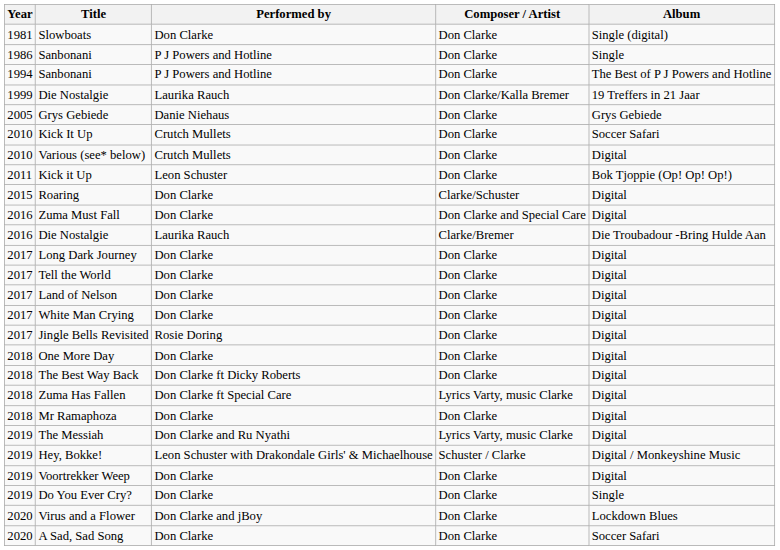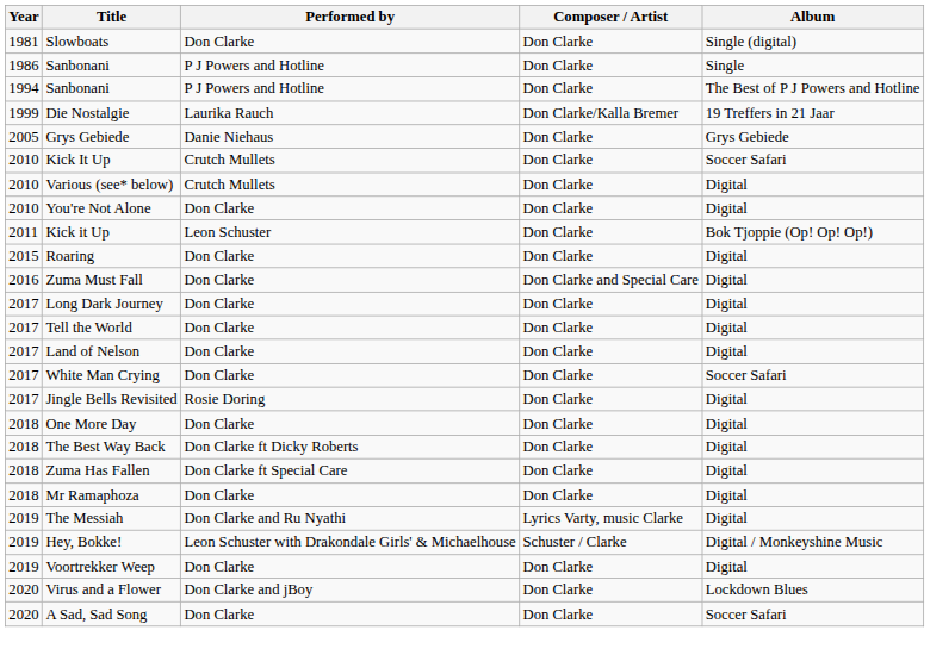 <table class="wikitable">
 <tr>
 <th>Year</th>
 <th>Title</th>
 <th>Performed by</th>
 <th>Composer / Artist</th>
 <th>Album</th>
 </tr>
 <tr>
 <td>1981</td>
 <td>Slowboats</td>
 <td>Don Clarke</td>
 <td>Don Clarke</td>
 <td>Single (digital)</td>
 </tr>
 <tr>
 <td>1986</td>
 <td>Sanbonani</td>
 <td>P J Powers and Hotline</td>
 <td>Don Clarke</td>
 <td>Single</td>
 </tr>
 <tr>
 <td>1994</td>
 <td>Sanbonani</td>
 <td>P J Powers and Hotline</td>
 <td>Don Clarke</td>
 <td>The Best of P J Powers and Hotline</td>
 </tr>
 <tr>
 <td>1999</td>
 <td>Die Nostalgie</td>
 <td>Laurika Rauch</td>
 <td>Don Clarke/Kalla Bremer</td>
 <td>19 Treffers in 21 Jaar</td>
 </tr>
 <tr>
 <td>2005</td>
 <td>Grys Gebiede</td>
 <td>Danie Niehaus</td>
 <td>Don Clarke</td>
 <td>Grys Gebiede</td>
 </tr>
 <tr>
 <td>2010</td>
 <td>Kick It Up</td>
 <td>Crutch Mullets</td>
 <td>Don Clarke</td>
 <td>Soccer Safari</td>
 </tr>
 <tr>
 <td>2010</td>
 <td>Various (see* below)</td>
 <td>Crutch Mullets</td>
 <td>Don Clarke</td>
 <td>Digital</td>
 </tr>
 <tr>
+<td>2010</td>
+<td>You're Not Alone</td>
+<td>Don Clarke</td>
+<td>Don Clarke</td>
+<td>Digital</td>
+</tr>
+<tr>
 <td>2011</td>
 <td>Kick it Up</td>
 <td>Leon Schuster</td>
 <td>Don Clarke</td>
 <td>Bok Tjoppie (Op! Op! Op!)</td>
 </tr>
 <tr>
 <td>2015</td>
 <td>Roaring</td>
 <td>Don Clarke</td>
-<td>Clarke/Schuster</td>
+<td>Don Clarke</td>
 <td>Digital</td>
 </tr>
 <tr>
 <td>2016</td>
 <td>Zuma Must Fall</td>
 <td>Don Clarke</td>
 <td>Don Clarke and Special Care</td>
 <td>Digital</td>
-</tr>
-<tr>
-<td>2016</td>
-<td>Die Nostalgie</td>
-<td>Laurika Rauch</td>
-<td>Clarke/Bremer</td>
-<td>Die Troubadour -Bring Hulde Aan</td>
 </tr>
 <tr>
 <td>2017</td>
 <td>Long Dark Journey</td>
 <td>Don Clarke</td>
 <td>Don Clarke</td>
 <td>Digital</td>
 </tr>
 <tr>
 <td>2017</td>
 <td>Tell the World</td>
 <td>Don Clarke</td>
 <td>Don Clarke</td>
 <td>Digital</td>
 </tr>
 <tr>
 <td>2017</td>
 <td>Land of Nelson</td>
 <td>Don Clarke</td>
 <td>Don Clarke</td>
 <td>Digital</td>
 </tr>
 <tr>
 <td>2017</td>
 <td>White Man Crying</td>
 <td>Don Clarke</td>
 <td>Don Clarke</td>
-<td>Digital</td>
+<td>Soccer Safari</td>
 </tr>
 <tr>
 <td>2017</td>
 <td>Jingle Bells Revisited</td>
 <td>Rosie Doring</td>
 <td>Don Clarke</td>
 <td>Digital</td>
 </tr>
 <tr>
 <td>2018</td>
 <td>One More Day</td>
 <td>Don Clarke</td>
 <td>Don Clarke</td>
 <td>Digital</td>
 </tr>
 <tr>
 <td>2018</td>
 <td>The Best Way Back</td>
 <td>Don Clarke ft Dicky Roberts</td>
 <td>Don Clarke</td>
 <td>Digital</td>
 </tr>
 <tr>
 <td>2018</td>
 <td>Zuma Has Fallen</td>
 <td>Don Clarke ft Special Care</td>
-<td>Lyrics Varty, music Clarke</td>
+<td>Don Clarke</td>
 <td>Digital</td>
 </tr>
 <tr>
 <td>2018</td>
 <td>Mr Ramaphoza</td>
 <td>Don Clarke</td>
 <td>Don Clarke</td>
 <td>Digital</td>
 </tr>
 <tr>
 <td>2019</td>
 <td>The Messiah</td>
 <td>Don Clarke and Ru Nyathi</td>
 <td>Lyrics Varty, music Clarke</td>
 <td>Digital</td>
 </tr>
 <tr>
 <td>2019</td>
 <td>Hey, Bokke!</td>
 <td>Leon Schuster with Drakondale Girls' & Michaelhouse</td>
 <td>Schuster / Clarke</td>
 <td>Digital / Monkeyshine Music</td>
 </tr>
 <tr>
 <td>2019</td>
 <td>Voortrekker Weep</td>
 <td>Don Clarke</td>
 <td>Don Clarke</td>
 <td>Digital</td>
 </tr>
 <tr>
-<td>2019</td>
-<td>Do You Ever Cry?</td>
-<td>Don Clarke</td>
-<td>Don Clarke</td>
-<td>Single</td>
-</tr>
-<tr>
 <td>2020</td>
 <td>Virus and a Flower</td>
 <td>Don Clarke and jBoy</td>
 <td>Don Clarke</td>
 <td>Lockdown Blues</td>
 </tr>
 <tr>
 <td>2020</td>
 <td>A Sad, Sad Song</td>
 <td>Don Clarke</td>
 <td>Don Clarke</td>
 <td>Soccer Safari</td>
 </tr>
 </table>
